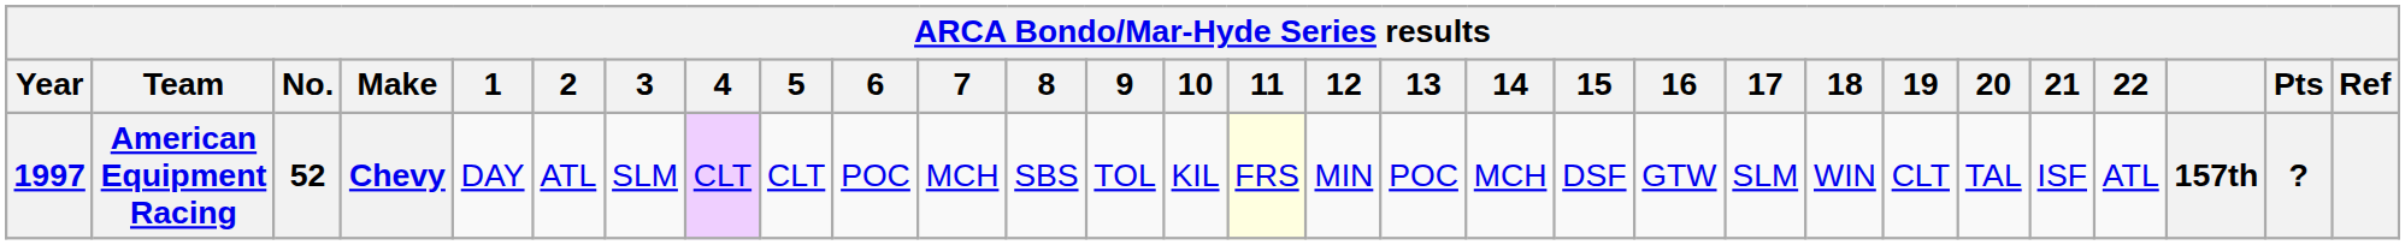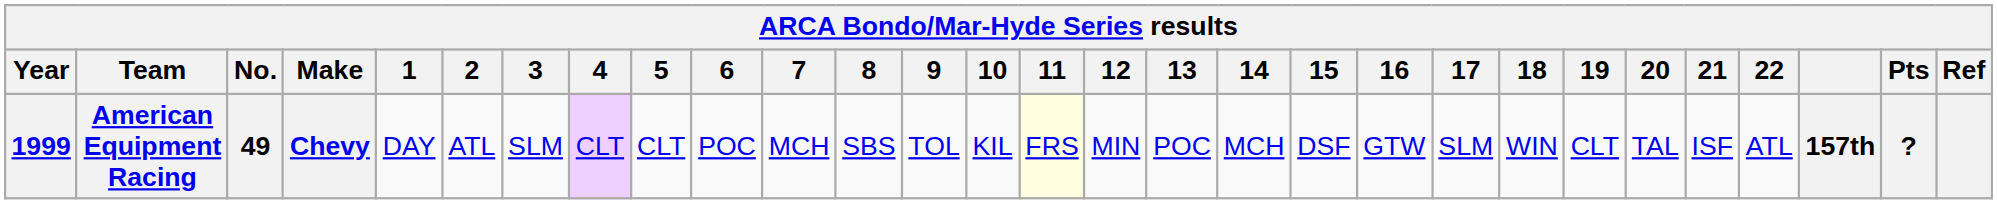 <table class="wikitable" style="text-align:center; font-size:75%">
 <tr>
 <th colspan=29><a href='#'>ARCA Bondo/Mar-Hyde Series</a> results</th>
 </tr>
 <tr>
 <th>Year</th>
 <th>Team</th>
 <th>No.</th>
 <th>Make</th>
 <th>1</th>
 <th>2</th>
 <th>3</th>
 <th>4</th>
 <th>5</th>
 <th>6</th>
 <th>7</th>
 <th>8</th>
 <th>9</th>
 <th>10</th>
 <th>11</th>
 <th>12</th>
 <th>13</th>
 <th>14</th>
 <th>15</th>
 <th>16</th>
 <th>17</th>
 <th>18</th>
 <th>19</th>
 <th>20</th>
 <th>21</th>
 <th>22</th>
 <th></th>
 <th>Pts</th>
 <th>Ref</th>
 </tr>
 <tr>
-<th><a href='#'>1997</a></th>
+<th><a href='#'>1999</a></th>
 <th><a href='#'>American Equipment Racing</a></th>
-<th>52</th>
+<th>49</th>
 <th><a href='#'>Chevy</a></th>
 <td><a href='#'>DAY</a></td>
 <td><a href='#'>ATL</a></td>
 <td><a href='#'>SLM</a></td>
 <td style="background:#EFCFFF;"><a href='#'>CLT</a><br></td>
 <td><a href='#'>CLT</a></td>
 <td><a href='#'>POC</a></td>
 <td><a href='#'>MCH</a></td>
 <td><a href='#'>SBS</a></td>
 <td><a href='#'>TOL</a></td>
 <td><a href='#'>KIL</a></td>
 <td style="background: lightyellow;"><a href='#'>FRS</a></td>
 <td><a href='#'>MIN</a></td>
 <td><a href='#'>POC</a></td>
 <td><a href='#'>MCH</a></td>
 <td><a href='#'>DSF</a></td>
 <td><a href='#'>GTW</a></td>
 <td><a href='#'>SLM</a></td>
 <td><a href='#'>WIN</a></td>
 <td><a href='#'>CLT</a></td>
 <td><a href='#'>TAL</a></td>
 <td><a href='#'>ISF</a></td>
 <td><a href='#'>ATL</a></td>
 <th>157th</th>
 <th>?</th>
 <th></th>
 </tr>
 </table>
